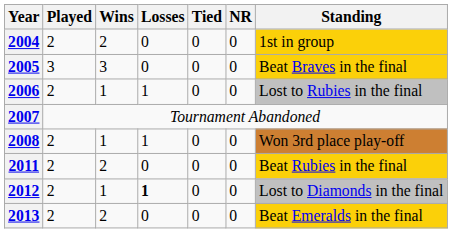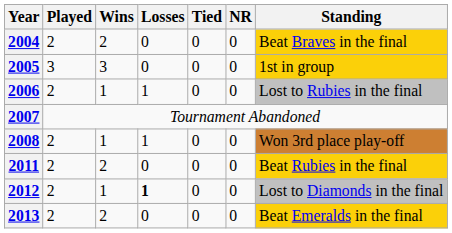 <table class="wikitable">
 <tr>
 <th>Year</th>
 <th>Played</th>
 <th>Wins</th>
 <th>Losses</th>
 <th>Tied</th>
 <th>NR</th>
 <th>Standing</th>
 </tr>
 <tr>
 <th><a href='#'>2004</a></th>
 <td>2</td>
 <td>2</td>
 <td>0</td>
 <td>0</td>
 <td>0</td>
-<td style="background:#fbd009;">1st in group</td>
+<td style="background:#fbd009;">Beat <a href='#'>Braves</a> in the final</td>
 </tr>
 <tr>
 <th><a href='#'>2005</a></th>
 <td>3</td>
 <td>3</td>
 <td>0</td>
 <td>0</td>
 <td>0</td>
-<td style="background:#fbd009;">Beat <a href='#'>Braves</a> in the final</td>
+<td style="background:#fbd009;">1st in group</td>
 </tr>
 <tr>
 <th><a href='#'>2006</a></th>
 <td>2</td>
 <td>1</td>
 <td>1</td>
 <td>0</td>
 <td>0</td>
 <td style="background:silver;">Lost to <a href='#'>Rubies</a> in the final</td>
 </tr>
 <tr>
 <th><a href='#'>2007</a></th>
 <td colspan=7 align=center><em>Tournament Abandoned</em></td>
 </tr>
 <tr>
 <th><a href='#'>2008</a></th>
 <td>2</td>
 <td>1</td>
 <td>1</td>
 <td>0</td>
 <td>0</td>
 <td style="background:#CD7F32;">Won 3rd place play-off</td>
 </tr>
 <tr>
 <th><a href='#'>2011</a></th>
 <td>2</td>
 <td>2</td>
 <td>0</td>
 <td>0</td>
 <td>0</td>
 <td style="background:#fbd009;">Beat <a href='#'>Rubies</a> in the final</td>
 </tr>
 <tr>
 <th><a href='#'>2012</a></th>
 <td>2</td>
 <td>1</td>
 <td><strong>1</strong></td>
 <td>0</td>
 <td>0</td>
 <td style="background:silver;">Lost to <a href='#'>Diamonds</a> in the final</td>
 </tr>
 <tr>
 <th><a href='#'>2013</a></th>
 <td>2</td>
 <td>2</td>
 <td>0</td>
 <td>0</td>
 <td>0</td>
 <td style="background:#fbd009;">Beat <a href='#'>Emeralds</a> in the final</td>
 </tr>
 </table>
